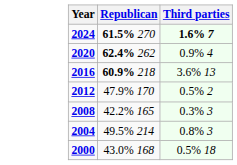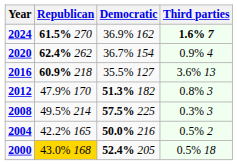 <table class="wikitable" style="float:right; margin: 1em 1em 1em 0; font-size: 95%;">
 <tr>
 <th>Year</th>
 <th><a href='#'>Republican</a></th>
+<th><a href='#'>Democratic</a></th>
 <th><a href='#'>Third parties</a></th>
 </tr>
 <tr>
 <td style="text-align:center;" ><strong><a href='#'>2024</a></strong></td>
 <td style="text-align:center;" ><strong>61.5%</strong> <em>270</em></td>
+<td style="text-align:center;" >36.9% <em>162</em></td>
 <td style="text-align:center; background:honeyDew;"><strong>1.6% <em>7</em></strong></td>
 </tr>
 <tr>
 <td style="text-align:center;" ><strong><a href='#'>2020</a></strong></td>
 <td style="text-align:center;" ><strong>62.4%</strong> <em>262</em></td>
+<td style="text-align:center;" >36.7% <em>154</em></td>
 <td style="text-align:center; background:honeyDew;">0.9% <em>4</em></td>
 </tr>
 <tr>
 <td style="text-align:center;" ><strong><a href='#'>2016</a></strong></td>
 <td style="text-align:center;" ><strong>60.9%</strong> <em>218</em></td>
+<td style="text-align:center;" >35.5% <em>127</em></td>
 <td style="text-align:center; background:honeyDew;">3.6% <em>13</em></td>
 </tr>
 <tr>
 <td style="text-align:center;" ><strong><a href='#'>2012</a></strong></td>
 <td style="text-align:center;" >47.9% <em>170</em></td>
-<td style="text-align:center; background:honeyDew;">0.5% <em>2</em></td>
+<td style="text-align:center;" ><strong>51.3%</strong> <em>182</em></td>
+<td style="text-align:center; background:honeyDew;">0.8% <em>3</em></td>
 </tr>
 <tr>
 <td style="text-align:center;" ><strong><a href='#'>2008</a></strong></td>
-<td style="text-align:center;" >42.2% <em>165</em></td>
+<td style="text-align:center;" >49.5% <em>214</em></td>
+<td style="text-align:center;" ><strong>57.5%</strong> <em>225</em></td>
 <td style="text-align:center; background:honeyDew;">0.3% <em>3</em></td>
 </tr>
 <tr>
 <td style="text-align:center;" ><strong><a href='#'>2004</a></strong></td>
-<td style="text-align:center;" >49.5% <em>214</em></td>
-<td style="text-align:center; background:honeyDew;">0.8% <em>3</em></td>
+<td style="text-align:center;" >42.2% <em>165</em></td>
+<td style="text-align:center;" ><strong>50.0%</strong> <em>216</em></td>
+<td style="text-align:center; background:honeyDew;">0.5% <em>2</em></td>
 </tr>
 <tr>
 <td style="text-align:center;" ><strong><a href='#'>2000</a></strong></td>
-<td style="text-align:center;" >43.0% <em>168</em></td>
+<td style="background: gold; text-align:center;" >43.0% <em>168</em></td>
+<td style="text-align:center;" ><strong>52.4%</strong> <em>205</em></td>
 <td style="text-align:center; background:honeyDew;">0.5% <em>18</em></td>
 </tr>
 </table>
